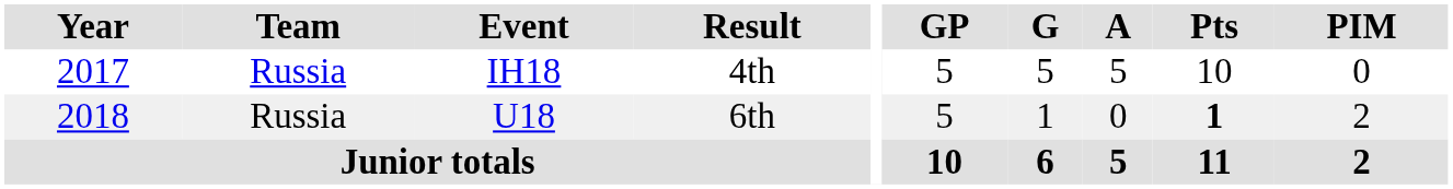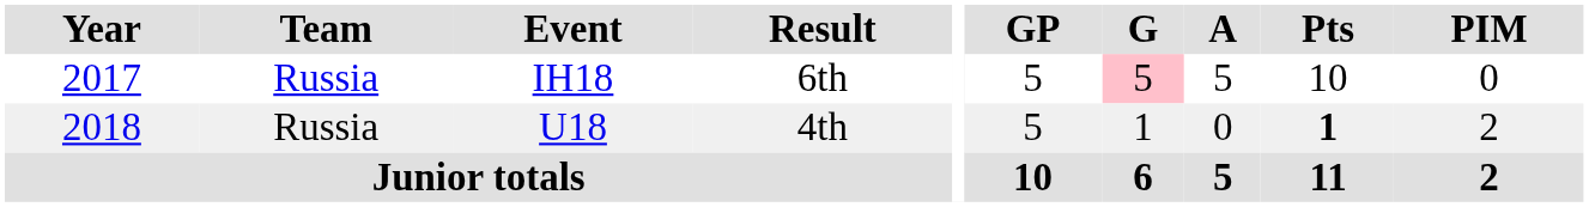 <table border="0" cellpadding="1" cellspacing="0" ID="Table3" style="text-align:center; width:40em">
 <tr bgcolor="#e0e0e0">
 <th>Year</th>
 <th>Team</th>
 <th>Event</th>
 <th>Result</th>
 <th rowspan="99" bgcolor="#ffffff"></th>
 <th>GP</th>
 <th>G</th>
 <th>A</th>
 <th>Pts</th>
 <th>PIM</th>
 </tr>
 <tr>
 <td><a href='#'>2017</a></td>
 <td><a href='#'>Russia</a></td>
 <td><a href='#'>IH18</a></td>
-<td>4th</td>
+<td>6th</td>
 <td>5</td>
-<td>5</td>
+<td style="background: pink;">5</td>
 <td>5</td>
 <td>10</td>
 <td>0</td>
 </tr>
 <tr bgcolor="#f0f0f0">
 <td><a href='#'>2018</a></td>
 <td>Russia</td>
 <td><a href='#'>U18</a></td>
-<td>6th</td>
+<td>4th</td>
 <td>5</td>
 <td>1</td>
 <td>0</td>
 <td><strong>1</strong></td>
 <td>2</td>
 </tr>
 <tr bgcolor="#e0e0e0">
 <th colspan="4">Junior totals</th>
 <th>10</th>
 <th>6</th>
 <th>5</th>
 <th>11</th>
 <th>2</th>
 </tr>
 </table>
